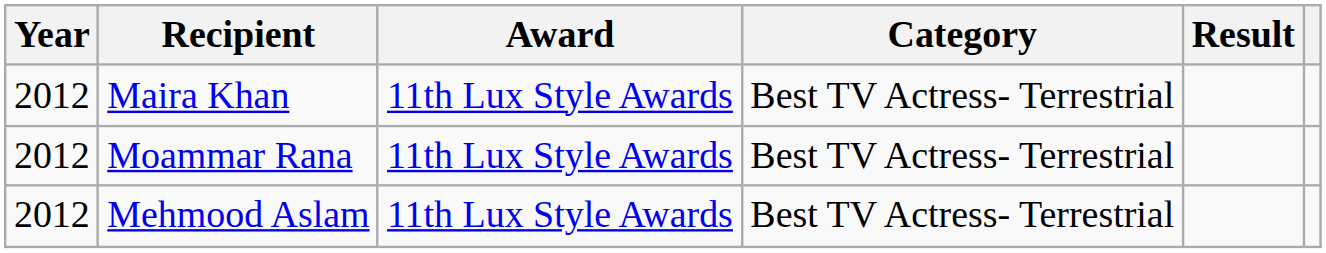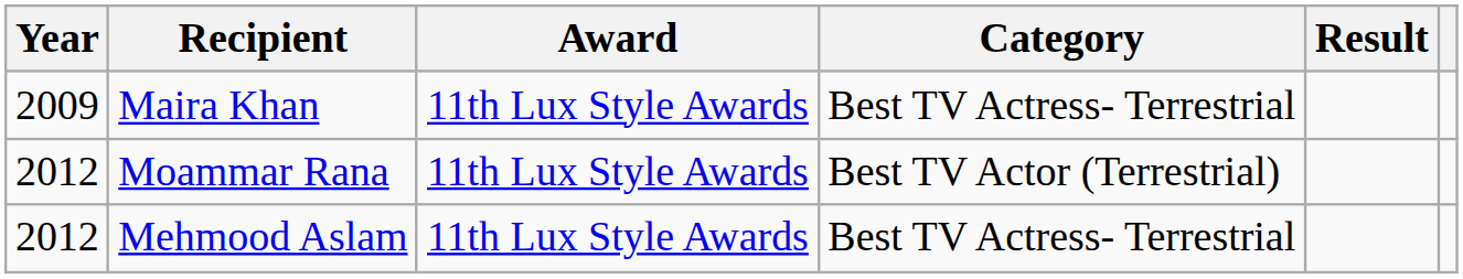 <table class="wikitable sortable plainrowheaders">
 <tr style="text-align:center;">
 <th scope="col">Year</th>
 <th scope="col">Recipient</th>
 <th scope="col">Award</th>
 <th scope="col">Category</th>
 <th class="unsortable" scope="col">Result</th>
 <th></th>
 </tr>
 <tr>
-<td>2012</td>
+<td>2009</td>
 <td><a href='#'>Maira Khan</a></td>
 <td><a href='#'>11th Lux Style Awards</a></td>
 <td>Best TV Actress- Terrestrial</td>
 <td></td>
 <td></td>
 </tr>
 <tr>
 <td>2012</td>
 <td><a href='#'>Moammar Rana</a></td>
 <td><a href='#'>11th Lux Style Awards</a></td>
-<td>Best TV Actress- Terrestrial</td>
+<td>Best TV Actor (Terrestrial)</td>
 <td></td>
 <td><br></td>
 </tr>
 <tr>
 <td>2012</td>
 <td><a href='#'>Mehmood Aslam</a></td>
 <td><a href='#'>11th Lux Style Awards</a></td>
 <td>Best TV Actress- Terrestrial</td>
 <td></td>
 <td></td>
 </tr>
 </table>
